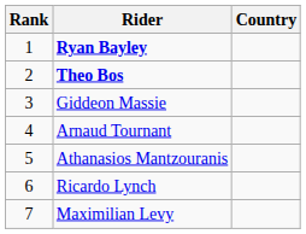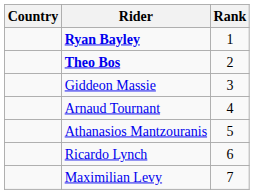 <table class="wikitable sortable" style="font-size:95%" style="width:25em;">
 <tr>
+<th>Country</th>
+<th>Rider</th>
 <th>Rank</th>
-<th>Rider</th>
-<th>Country</th>
 </tr>
 <tr>
+<td></td>
+<td><strong><a href='#'>Ryan Bayley</a></strong></td>
 <td align=center>1</td>
-<td><strong><a href='#'>Ryan Bayley</a></strong></td>
-<td></td>
 </tr>
 <tr>
+<td></td>
+<td><strong><a href='#'>Theo Bos</a></strong></td>
 <td align=center>2</td>
-<td><strong><a href='#'>Theo Bos</a></strong></td>
-<td></td>
 </tr>
 <tr>
+<td></td>
+<td><a href='#'>Giddeon Massie</a></td>
 <td align=center>3</td>
-<td><a href='#'>Giddeon Massie</a></td>
-<td></td>
 </tr>
 <tr>
+<td></td>
+<td><a href='#'>Arnaud Tournant</a></td>
 <td align=center>4</td>
-<td><a href='#'>Arnaud Tournant</a></td>
-<td></td>
 </tr>
 <tr>
+<td></td>
+<td><a href='#'>Athanasios Mantzouranis</a></td>
 <td align=center>5</td>
-<td><a href='#'>Athanasios Mantzouranis</a></td>
-<td></td>
 </tr>
 <tr>
+<td></td>
+<td><a href='#'>Ricardo Lynch</a></td>
 <td align=center>6</td>
-<td><a href='#'>Ricardo Lynch</a></td>
-<td></td>
 </tr>
 <tr>
+<td></td>
+<td><a href='#'>Maximilian Levy</a></td>
 <td align=center>7</td>
-<td><a href='#'>Maximilian Levy</a></td>
-<td></td>
 </tr>
 </table>
